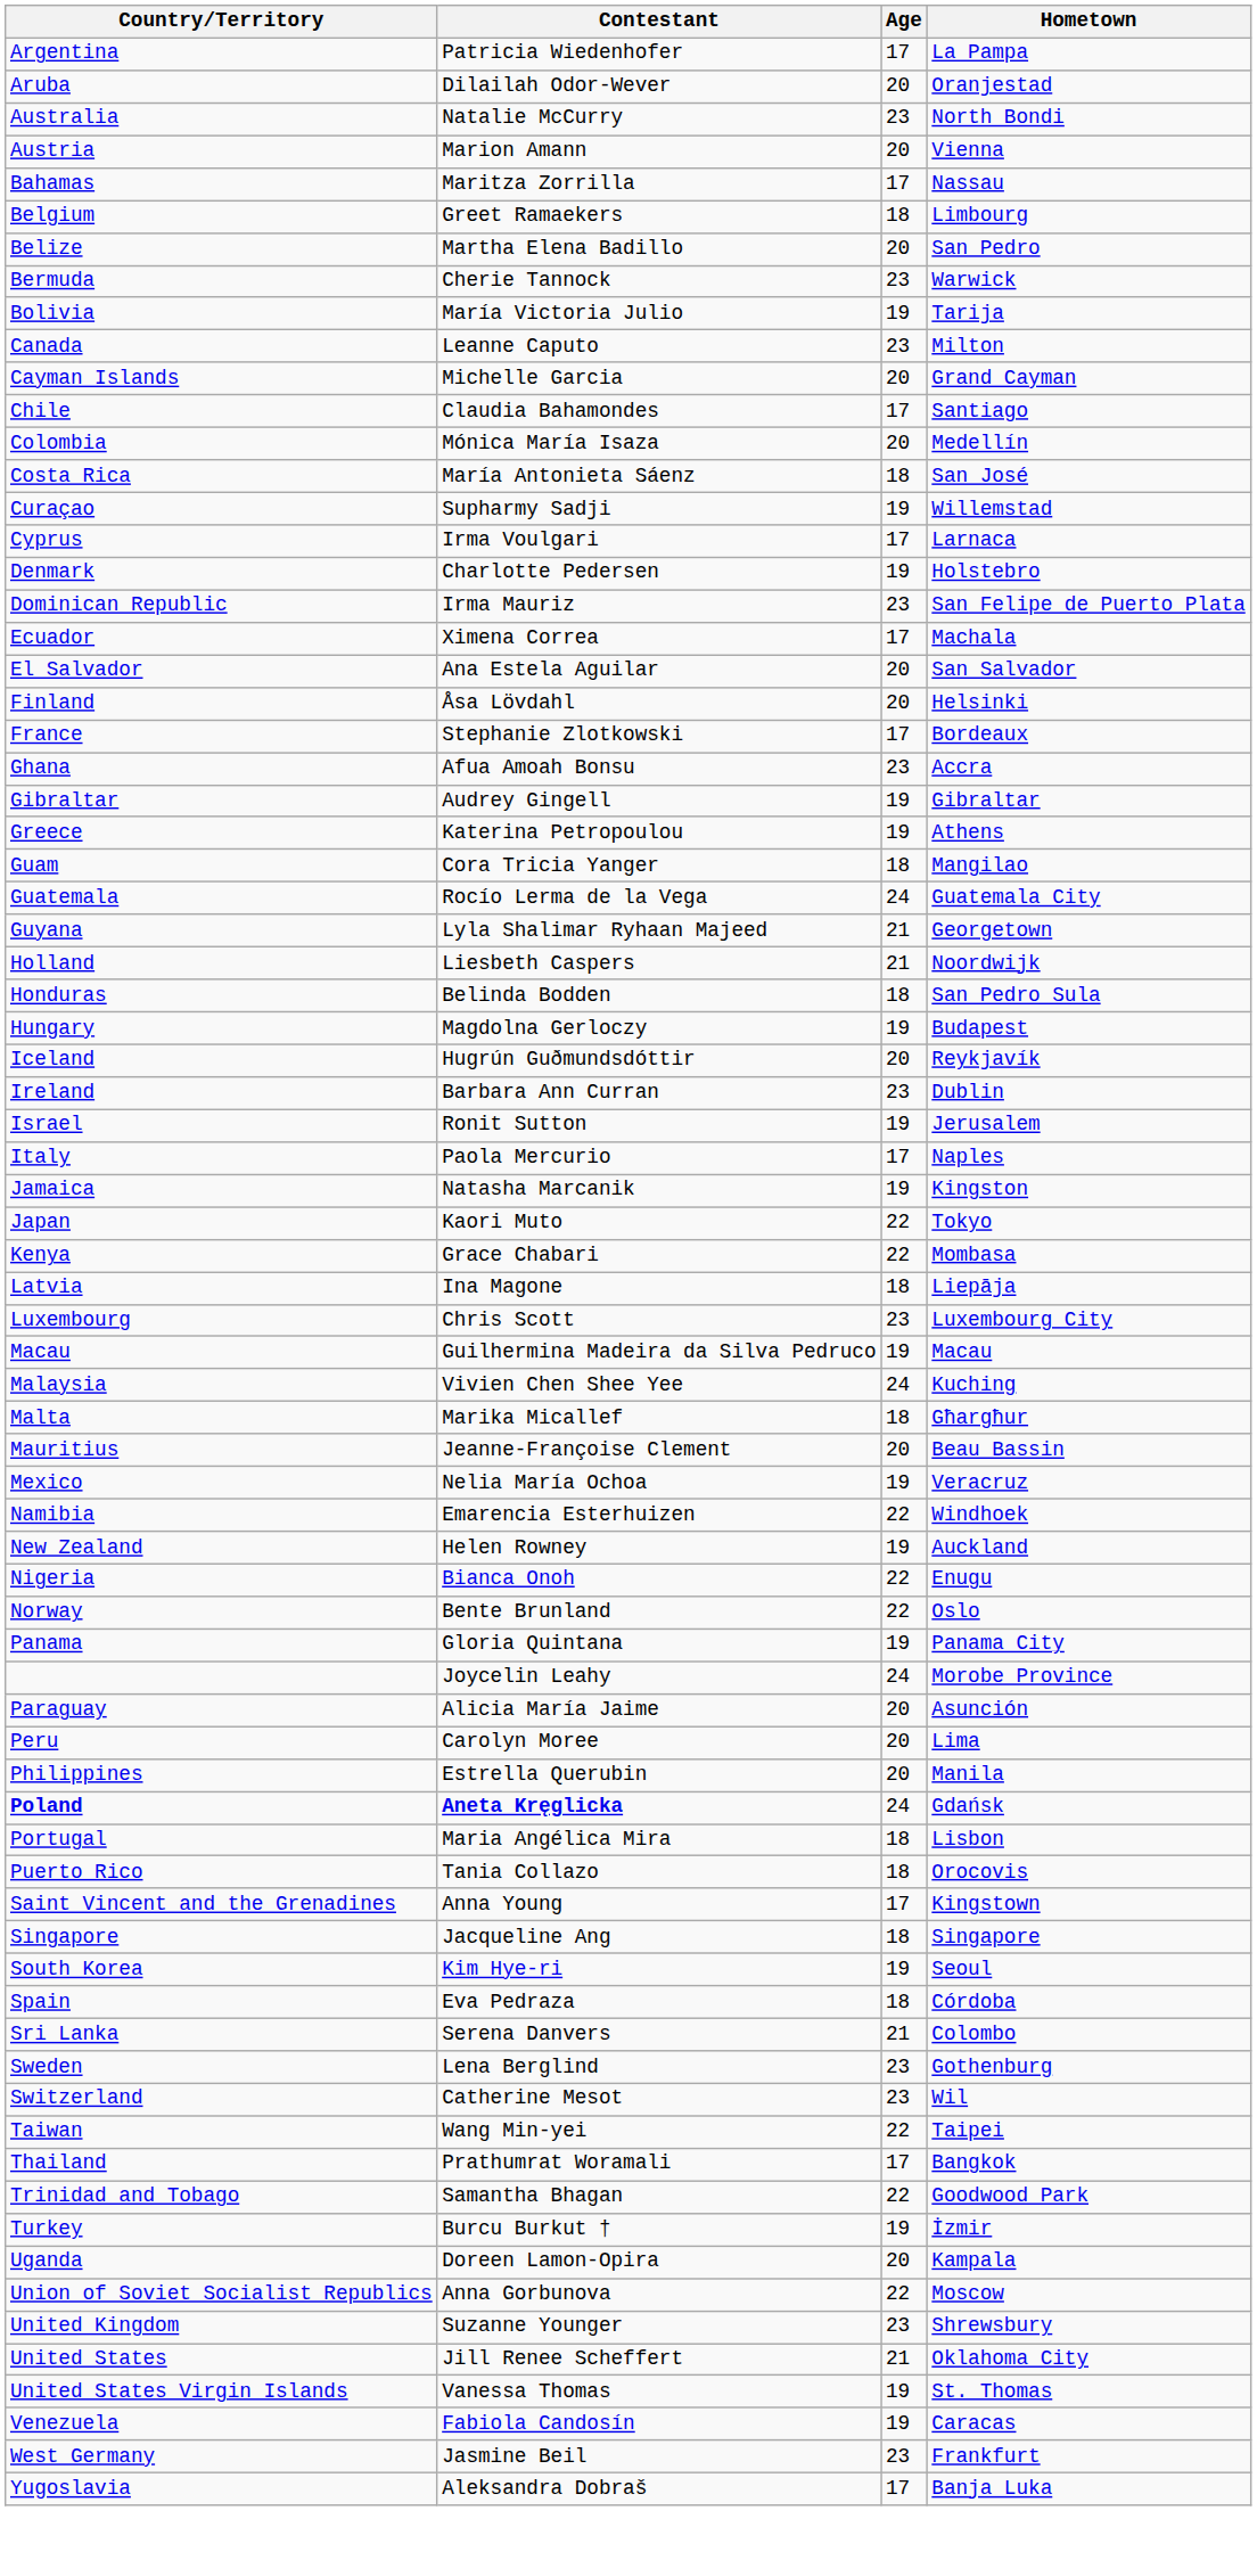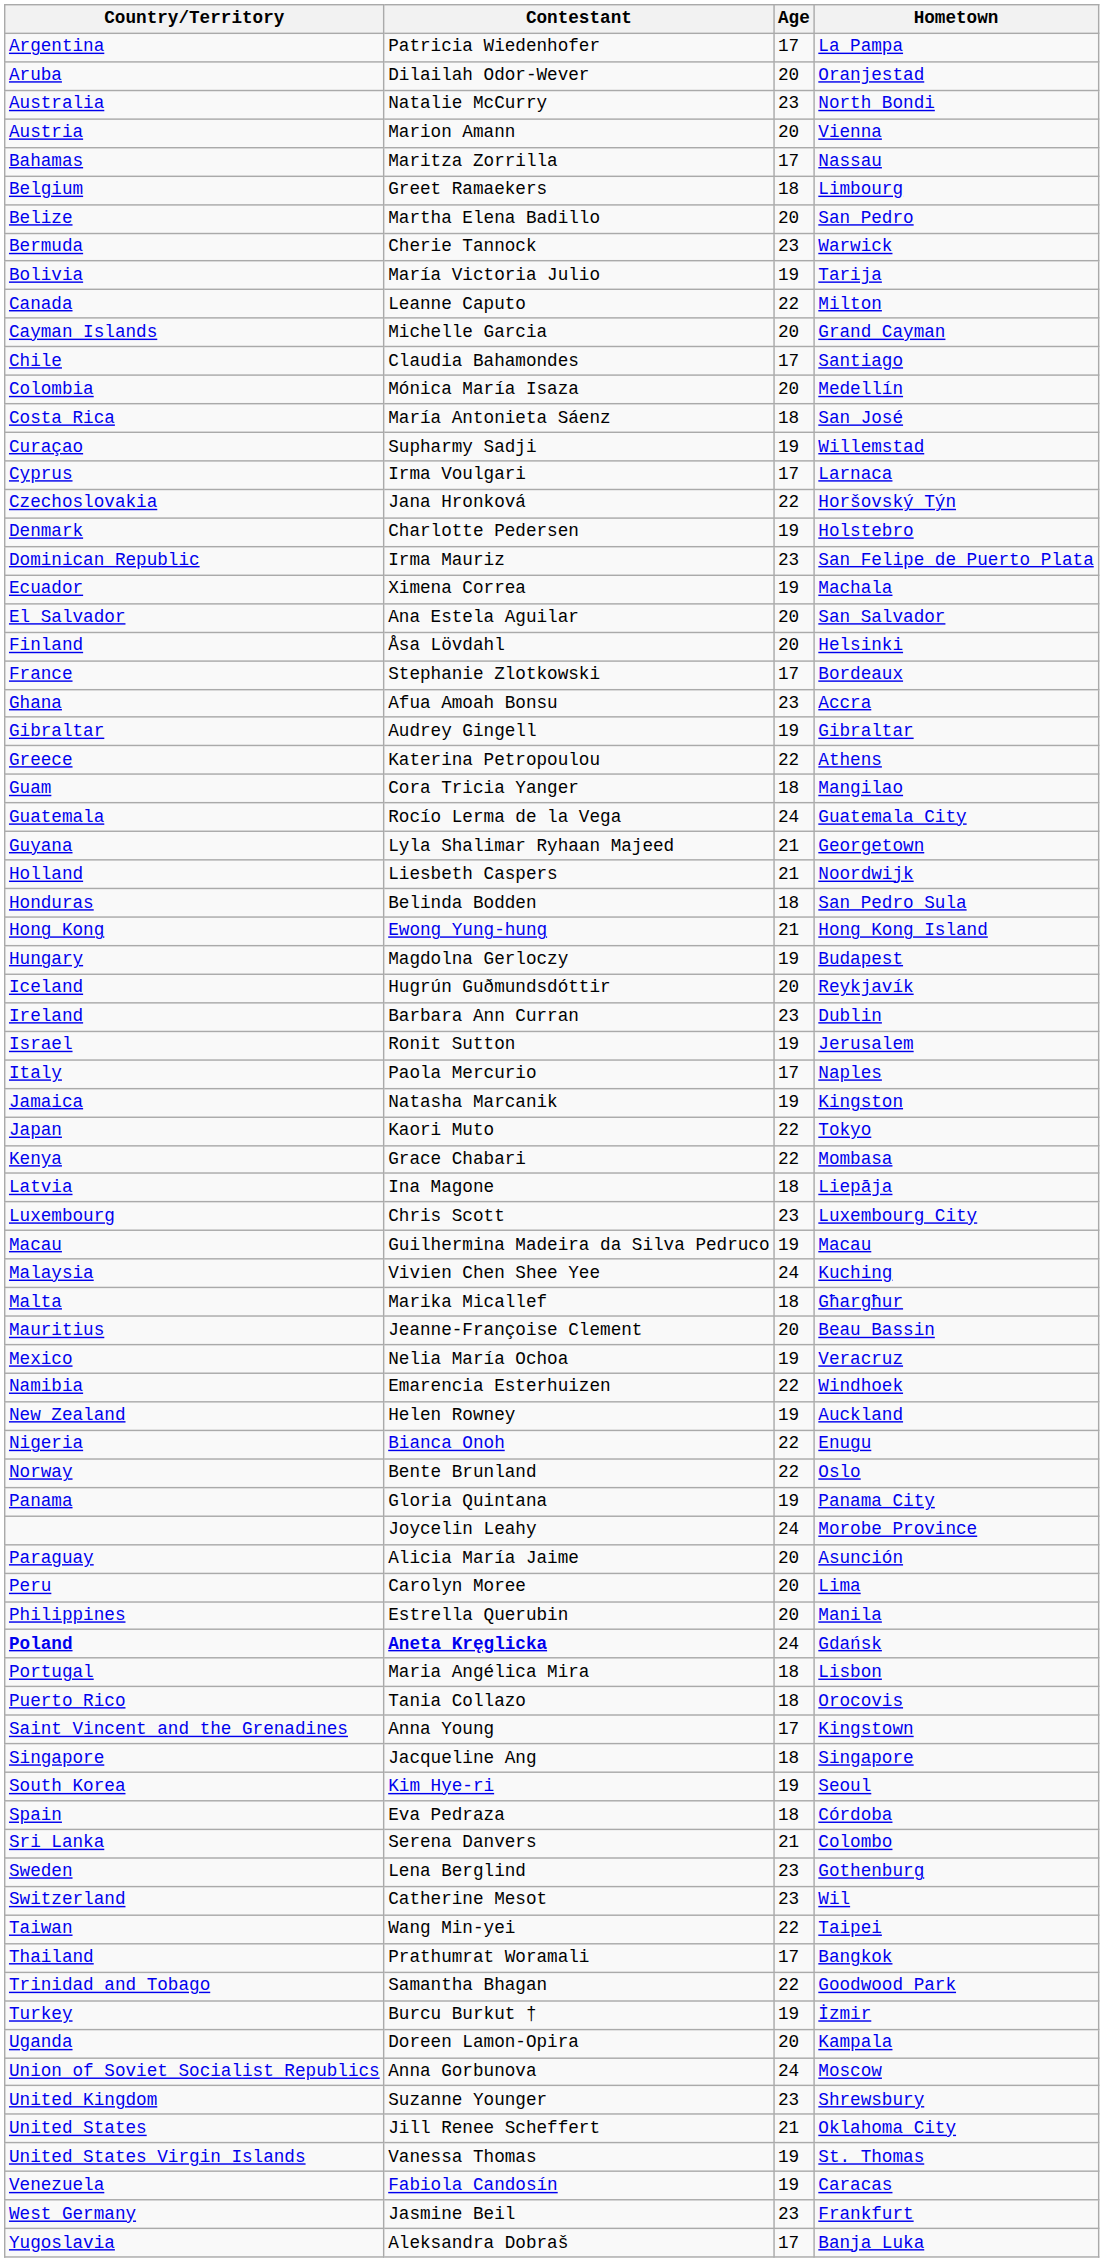 <table class="wikitable sortable" style="font-size:95%;">
 <tr>
 <th>Country/Territory</th>
 <th>Contestant</th>
 <th>Age</th>
 <th>Hometown</th>
 </tr>
 <tr>
 <td> <a href='#'>Argentina</a></td>
 <td>Patricia Wiedenhofer</td>
 <td>17</td>
 <td><a href='#'>La Pampa</a></td>
 </tr>
 <tr>
 <td> <a href='#'>Aruba</a></td>
 <td>Dilailah Odor-Wever</td>
 <td>20</td>
 <td><a href='#'>Oranjestad</a></td>
 </tr>
 <tr>
 <td> <a href='#'>Australia</a></td>
 <td>Natalie McCurry</td>
 <td>23</td>
 <td><a href='#'>North Bondi</a></td>
 </tr>
 <tr>
 <td> <a href='#'>Austria</a></td>
 <td>Marion Amann</td>
 <td>20</td>
 <td><a href='#'>Vienna</a></td>
 </tr>
 <tr>
 <td> <a href='#'>Bahamas</a></td>
 <td>Maritza Zorrilla</td>
 <td>17</td>
 <td><a href='#'>Nassau</a></td>
 </tr>
 <tr>
 <td> <a href='#'>Belgium</a></td>
 <td>Greet Ramaekers</td>
 <td>18</td>
 <td><a href='#'>Limbourg</a></td>
 </tr>
 <tr>
 <td> <a href='#'>Belize</a></td>
 <td>Martha Elena Badillo</td>
 <td>20</td>
 <td><a href='#'>San Pedro</a></td>
 </tr>
 <tr>
 <td> <a href='#'>Bermuda</a></td>
 <td>Cherie Tannock</td>
 <td>23</td>
 <td><a href='#'>Warwick</a></td>
 </tr>
 <tr>
 <td> <a href='#'>Bolivia</a></td>
 <td>María Victoria Julio</td>
 <td>19</td>
 <td><a href='#'>Tarija</a></td>
 </tr>
 <tr>
 <td> <a href='#'>Canada</a></td>
 <td>Leanne Caputo</td>
-<td>23</td>
+<td>22</td>
 <td><a href='#'>Milton</a></td>
 </tr>
 <tr>
 <td> <a href='#'>Cayman Islands</a></td>
 <td>Michelle Garcia</td>
 <td>20</td>
 <td><a href='#'>Grand Cayman</a></td>
 </tr>
 <tr>
 <td> <a href='#'>Chile</a></td>
 <td>Claudia Bahamondes</td>
 <td>17</td>
 <td><a href='#'>Santiago</a></td>
 </tr>
 <tr>
 <td> <a href='#'>Colombia</a></td>
 <td>Mónica María Isaza</td>
 <td>20</td>
 <td><a href='#'>Medellín</a></td>
 </tr>
 <tr>
 <td> <a href='#'>Costa Rica</a></td>
 <td>María Antonieta Sáenz</td>
 <td>18</td>
 <td><a href='#'>San José</a></td>
 </tr>
 <tr>
 <td> <a href='#'>Curaçao</a></td>
 <td>Supharmy Sadji</td>
 <td>19</td>
 <td><a href='#'>Willemstad</a></td>
 </tr>
 <tr>
 <td> <a href='#'>Cyprus</a></td>
 <td>Irma Voulgari</td>
 <td>17</td>
 <td><a href='#'>Larnaca</a></td>
 </tr>
 <tr>
+<td> <a href='#'>Czechoslovakia</a></td>
+<td>Jana Hronková</td>
+<td>22</td>
+<td><a href='#'>Horšovský Týn</a></td>
+</tr>
+<tr>
 <td> <a href='#'>Denmark</a></td>
 <td>Charlotte Pedersen</td>
 <td>19</td>
 <td><a href='#'>Holstebro</a></td>
 </tr>
 <tr>
 <td> <a href='#'>Dominican Republic</a></td>
 <td>Irma Mauriz</td>
 <td>23</td>
 <td><a href='#'>San Felipe de Puerto Plata</a></td>
 </tr>
 <tr>
 <td> <a href='#'>Ecuador</a></td>
 <td>Ximena Correa</td>
-<td>17</td>
+<td>19</td>
 <td><a href='#'>Machala</a></td>
 </tr>
 <tr>
 <td> <a href='#'>El Salvador</a></td>
 <td>Ana Estela Aguilar</td>
 <td>20</td>
 <td><a href='#'>San Salvador</a></td>
 </tr>
 <tr>
 <td> <a href='#'>Finland</a></td>
 <td>Åsa Lövdahl</td>
 <td>20</td>
 <td><a href='#'>Helsinki</a></td>
 </tr>
 <tr>
 <td> <a href='#'>France</a></td>
 <td>Stephanie Zlotkowski</td>
 <td>17</td>
 <td><a href='#'>Bordeaux</a></td>
 </tr>
 <tr>
 <td> <a href='#'>Ghana</a></td>
 <td>Afua Amoah Bonsu</td>
 <td>23</td>
 <td><a href='#'>Accra</a></td>
 </tr>
 <tr>
 <td> <a href='#'>Gibraltar</a></td>
 <td>Audrey Gingell</td>
 <td>19</td>
 <td><a href='#'>Gibraltar</a></td>
 </tr>
 <tr>
 <td> <a href='#'>Greece</a></td>
 <td>Katerina Petropoulou</td>
-<td>19</td>
+<td>22</td>
 <td><a href='#'>Athens</a></td>
 </tr>
 <tr>
 <td> <a href='#'>Guam</a></td>
 <td>Cora Tricia Yanger</td>
 <td>18</td>
 <td><a href='#'>Mangilao</a></td>
 </tr>
 <tr>
 <td> <a href='#'>Guatemala</a></td>
 <td>Rocío Lerma de la Vega</td>
 <td>24</td>
 <td><a href='#'>Guatemala City</a></td>
 </tr>
 <tr>
 <td> <a href='#'>Guyana</a></td>
 <td>Lyla Shalimar Ryhaan Majeed</td>
 <td>21</td>
 <td><a href='#'>Georgetown</a></td>
 </tr>
 <tr>
 <td> <a href='#'>Holland</a></td>
 <td>Liesbeth Caspers</td>
 <td>21</td>
 <td><a href='#'>Noordwijk</a></td>
 </tr>
 <tr>
 <td> <a href='#'>Honduras</a></td>
 <td>Belinda Bodden</td>
 <td>18</td>
 <td><a href='#'>San Pedro Sula</a></td>
+</tr>
+<tr>
+<td> <a href='#'>Hong Kong</a></td>
+<td><a href='#'>Ewong Yung-hung</a></td>
+<td>21</td>
+<td><a href='#'>Hong Kong Island</a></td>
 </tr>
 <tr>
 <td> <a href='#'>Hungary</a></td>
 <td>Magdolna Gerloczy</td>
 <td>19</td>
 <td><a href='#'>Budapest</a></td>
 </tr>
 <tr>
 <td> <a href='#'>Iceland</a></td>
 <td>Hugrún Guðmundsdóttir</td>
 <td>20</td>
 <td><a href='#'>Reykjavík</a></td>
 </tr>
 <tr>
 <td> <a href='#'>Ireland</a></td>
 <td>Barbara Ann Curran</td>
 <td>23</td>
 <td><a href='#'>Dublin</a></td>
 </tr>
 <tr>
 <td> <a href='#'>Israel</a></td>
 <td>Ronit Sutton</td>
 <td>19</td>
 <td><a href='#'>Jerusalem</a></td>
 </tr>
 <tr>
 <td> <a href='#'>Italy</a></td>
 <td>Paola Mercurio</td>
 <td>17</td>
 <td><a href='#'>Naples</a></td>
 </tr>
 <tr>
 <td> <a href='#'>Jamaica</a></td>
 <td>Natasha Marcanik</td>
 <td>19</td>
 <td><a href='#'>Kingston</a></td>
 </tr>
 <tr>
 <td> <a href='#'>Japan</a></td>
 <td>Kaori Muto</td>
 <td>22</td>
 <td><a href='#'>Tokyo</a></td>
 </tr>
 <tr>
 <td> <a href='#'>Kenya</a></td>
 <td>Grace Chabari</td>
 <td>22</td>
 <td><a href='#'>Mombasa</a></td>
 </tr>
 <tr>
 <td> <a href='#'>Latvia</a></td>
 <td>Ina Magone</td>
 <td>18</td>
 <td><a href='#'>Liepāja</a></td>
 </tr>
 <tr>
 <td> <a href='#'>Luxembourg</a></td>
 <td>Chris Scott</td>
 <td>23</td>
 <td><a href='#'>Luxembourg City</a></td>
 </tr>
 <tr>
 <td> <a href='#'>Macau</a></td>
 <td>Guilhermina Madeira da Silva Pedruco</td>
 <td>19</td>
 <td><a href='#'>Macau</a></td>
 </tr>
 <tr>
 <td> <a href='#'>Malaysia</a></td>
 <td>Vivien Chen Shee Yee</td>
 <td>24</td>
 <td><a href='#'>Kuching</a></td>
 </tr>
 <tr>
 <td> <a href='#'>Malta</a></td>
 <td>Marika Micallef</td>
 <td>18</td>
 <td><a href='#'>Għargħur</a></td>
 </tr>
 <tr>
 <td> <a href='#'>Mauritius</a></td>
 <td>Jeanne-Françoise Clement</td>
 <td>20</td>
 <td><a href='#'>Beau Bassin</a></td>
 </tr>
 <tr>
 <td> <a href='#'>Mexico</a></td>
 <td>Nelia María Ochoa</td>
 <td>19</td>
 <td><a href='#'>Veracruz</a></td>
 </tr>
 <tr>
 <td> <a href='#'>Namibia</a></td>
 <td>Emarencia Esterhuizen</td>
 <td>22</td>
 <td><a href='#'>Windhoek</a></td>
 </tr>
 <tr>
 <td> <a href='#'>New Zealand</a></td>
 <td>Helen Rowney</td>
 <td>19</td>
 <td><a href='#'>Auckland</a></td>
 </tr>
 <tr>
 <td> <a href='#'>Nigeria</a></td>
 <td><a href='#'>Bianca Onoh</a></td>
 <td>22</td>
 <td><a href='#'>Enugu</a></td>
 </tr>
 <tr>
 <td> <a href='#'>Norway</a></td>
 <td>Bente Brunland</td>
 <td>22</td>
 <td><a href='#'>Oslo</a></td>
 </tr>
 <tr>
 <td> <a href='#'>Panama</a></td>
 <td>Gloria Quintana</td>
 <td>19</td>
 <td><a href='#'>Panama City</a></td>
 </tr>
 <tr>
 <td></td>
 <td>Joycelin Leahy</td>
 <td>24</td>
 <td><a href='#'>Morobe Province</a></td>
 </tr>
 <tr>
 <td> <a href='#'>Paraguay</a></td>
 <td>Alicia María Jaime</td>
 <td>20</td>
 <td><a href='#'>Asunción</a></td>
 </tr>
 <tr>
 <td> <a href='#'>Peru</a></td>
 <td>Carolyn Moree</td>
 <td>20</td>
 <td><a href='#'>Lima</a></td>
 </tr>
 <tr>
 <td> <a href='#'>Philippines</a></td>
 <td>Estrella Querubin</td>
 <td>20</td>
 <td><a href='#'>Manila</a></td>
 </tr>
 <tr>
 <td><strong> <a href='#'>Poland</a></strong></td>
 <td><strong><a href='#'>Aneta Kręglicka</a></strong></td>
 <td>24</td>
 <td><a href='#'>Gdańsk</a></td>
 </tr>
 <tr>
 <td> <a href='#'>Portugal</a></td>
 <td>Maria Angélica Mira</td>
 <td>18</td>
 <td><a href='#'>Lisbon</a></td>
 </tr>
 <tr>
 <td> <a href='#'>Puerto Rico</a></td>
 <td>Tania Collazo</td>
 <td>18</td>
 <td><a href='#'>Orocovis</a></td>
 </tr>
 <tr>
 <td> <a href='#'>Saint Vincent and the Grenadines</a></td>
 <td>Anna Young</td>
 <td>17</td>
 <td><a href='#'>Kingstown</a></td>
 </tr>
 <tr>
 <td> <a href='#'>Singapore</a></td>
 <td>Jacqueline Ang</td>
 <td>18</td>
 <td><a href='#'>Singapore</a></td>
 </tr>
 <tr>
 <td> <a href='#'>South Korea</a></td>
 <td><a href='#'>Kim Hye-ri</a></td>
 <td>19</td>
 <td><a href='#'>Seoul</a></td>
 </tr>
 <tr>
 <td> <a href='#'>Spain</a></td>
 <td>Eva Pedraza</td>
 <td>18</td>
 <td><a href='#'>Córdoba</a></td>
 </tr>
 <tr>
 <td> <a href='#'>Sri Lanka</a></td>
 <td>Serena Danvers</td>
 <td>21</td>
 <td><a href='#'>Colombo</a></td>
 </tr>
 <tr>
 <td> <a href='#'>Sweden</a></td>
 <td>Lena Berglind</td>
 <td>23</td>
 <td><a href='#'>Gothenburg</a></td>
 </tr>
 <tr>
 <td> <a href='#'>Switzerland</a></td>
 <td>Catherine Mesot</td>
 <td>23</td>
 <td><a href='#'>Wil</a></td>
 </tr>
 <tr>
 <td> <a href='#'>Taiwan</a></td>
 <td>Wang Min-yei</td>
 <td>22</td>
 <td><a href='#'>Taipei</a></td>
 </tr>
 <tr>
 <td> <a href='#'>Thailand</a></td>
 <td>Prathumrat Woramali</td>
 <td>17</td>
 <td><a href='#'>Bangkok</a></td>
 </tr>
 <tr>
 <td> <a href='#'>Trinidad and Tobago</a></td>
 <td>Samantha Bhagan</td>
 <td>22</td>
 <td><a href='#'>Goodwood Park</a></td>
 </tr>
 <tr>
 <td> <a href='#'>Turkey</a></td>
 <td>Burcu Burkut †</td>
 <td>19</td>
 <td><a href='#'>İzmir</a></td>
 </tr>
 <tr>
 <td> <a href='#'>Uganda</a></td>
 <td>Doreen Lamon-Opira</td>
 <td>20</td>
 <td><a href='#'>Kampala</a></td>
 </tr>
 <tr>
 <td> <a href='#'>Union of Soviet Socialist Republics</a></td>
 <td>Anna Gorbunova</td>
-<td>22</td>
+<td>24</td>
 <td><a href='#'>Moscow</a></td>
 </tr>
 <tr>
 <td> <a href='#'>United Kingdom</a></td>
 <td>Suzanne Younger</td>
 <td>23</td>
 <td><a href='#'>Shrewsbury</a></td>
 </tr>
 <tr>
 <td> <a href='#'>United States</a></td>
 <td>Jill Renee Scheffert</td>
 <td>21</td>
 <td><a href='#'>Oklahoma City</a></td>
 </tr>
 <tr>
 <td> <a href='#'>United States Virgin Islands</a></td>
 <td>Vanessa Thomas</td>
 <td>19</td>
 <td><a href='#'>St. Thomas</a></td>
 </tr>
 <tr>
 <td> <a href='#'>Venezuela</a></td>
 <td><a href='#'>Fabiola Candosín</a></td>
 <td>19</td>
 <td><a href='#'>Caracas</a></td>
 </tr>
 <tr>
 <td> <a href='#'>West Germany</a></td>
 <td>Jasmine Beil</td>
 <td>23</td>
 <td><a href='#'>Frankfurt</a></td>
 </tr>
 <tr>
 <td> <a href='#'>Yugoslavia</a></td>
 <td>Aleksandra Dobraš</td>
 <td>17</td>
 <td><a href='#'>Banja Luka</a></td>
 </tr>
 </table>
